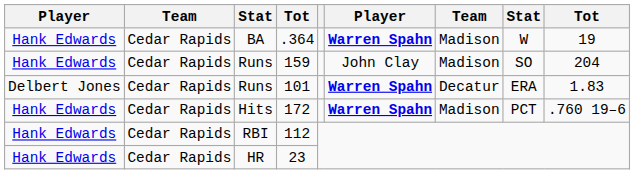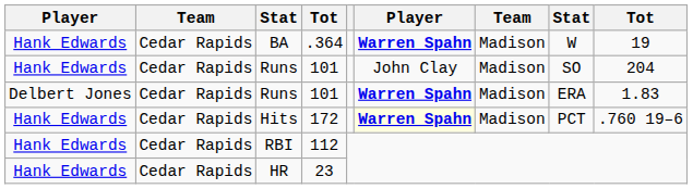 <table class="wikitable" style="text-align:center">
 <tr>
 <th>Player</th>
 <th>Team</th>
 <th>Stat</th>
 <th>Tot</th>
 <th></th>
 <th>Player</th>
 <th>Team</th>
 <th>Stat</th>
 <th>Tot</th>
 </tr>
 <tr>
 <td><a href='#'>Hank Edwards</a></td>
 <td>Cedar Rapids</td>
 <td>BA</td>
 <td>.364</td>
 <td></td>
 <td><strong><a href='#'>Warren Spahn</a></strong></td>
 <td>Madison</td>
 <td>W</td>
 <td>19</td>
 </tr>
 <tr>
 <td><a href='#'>Hank Edwards</a></td>
 <td>Cedar Rapids</td>
 <td>Runs</td>
-<td>159</td>
+<td>101</td>
 <td></td>
 <td>John Clay</td>
 <td>Madison</td>
 <td>SO</td>
 <td>204</td>
 </tr>
 <tr>
 <td>Delbert Jones</td>
 <td>Cedar Rapids</td>
 <td>Runs</td>
 <td>101</td>
 <td></td>
 <td><strong><a href='#'>Warren Spahn</a></strong></td>
-<td>Decatur</td>
+<td>Madison</td>
 <td>ERA</td>
 <td>1.83</td>
 </tr>
 <tr>
 <td><a href='#'>Hank Edwards</a></td>
 <td>Cedar Rapids</td>
 <td>Hits</td>
 <td>172</td>
 <td></td>
-<td><strong><a href='#'>Warren Spahn</a></strong></td>
+<td style="background: lightyellow;"><strong><a href='#'>Warren Spahn</a></strong></td>
 <td>Madison</td>
 <td>PCT</td>
 <td>.760 19–6</td>
 </tr>
 <tr>
 <td><a href='#'>Hank Edwards</a></td>
 <td>Cedar Rapids</td>
 <td>RBI</td>
 <td>112</td>
 </tr>
 <tr>
 <td><a href='#'>Hank Edwards</a></td>
 <td>Cedar Rapids</td>
 <td>HR</td>
 <td>23</td>
 </tr>
 </table>
